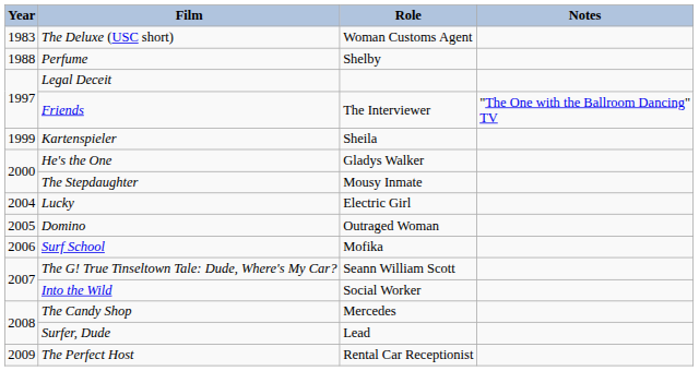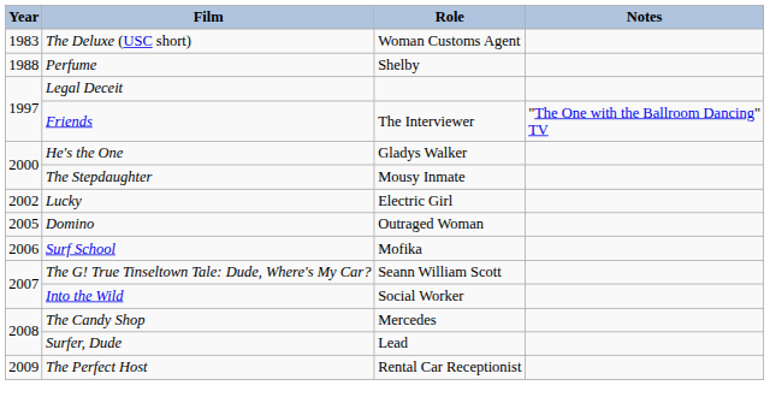 <table class="wikitable sortable">
 <tr>
 <th style="background:#B0C4DE;">Year</th>
 <th style="background:#B0C4DE;">Film</th>
 <th style="background:#B0C4DE;">Role</th>
 <th style="background:#B0C4DE;">Notes</th>
 </tr>
 <tr>
 <td>1983</td>
 <td><em>The Deluxe</em> (<a href='#'>USC</a> short)</td>
 <td>Woman Customs Agent</td>
 <td></td>
 </tr>
 <tr>
 <td>1988</td>
 <td><em>Perfume</em></td>
 <td>Shelby</td>
 <td></td>
 </tr>
 <tr>
 <td rowspan="2">1997</td>
 <td><em>Legal Deceit</em></td>
 <td></td>
 <td></td>
 </tr>
 <tr>
 <td><em><a href='#'>Friends</a></em></td>
 <td>The Interviewer</td>
 <td>"<a href='#'>The One with the Ballroom Dancing</a>"<br><a href='#'>TV</a></td>
 </tr>
 <tr>
-<td>1999</td>
-<td><em>Kartenspieler</em></td>
-<td>Sheila</td>
-<td></td>
-</tr>
-<tr>
 <td rowspan="2">2000</td>
 <td><em>He's the One</em></td>
 <td>Gladys Walker</td>
 <td></td>
 </tr>
 <tr>
 <td><em>The Stepdaughter</em></td>
 <td>Mousy Inmate</td>
 <td></td>
 </tr>
 <tr>
-<td>2004</td>
+<td>2002</td>
 <td><em>Lucky</em></td>
 <td>Electric Girl</td>
 <td></td>
 </tr>
 <tr>
 <td>2005</td>
 <td><em>Domino</em></td>
 <td>Outraged Woman</td>
 <td></td>
 </tr>
 <tr>
 <td>2006</td>
 <td><em><a href='#'>Surf School</a></em></td>
 <td>Mofika</td>
 <td></td>
 </tr>
 <tr>
 <td rowspan="2">2007</td>
 <td><em>The G! True Tinseltown Tale: Dude, Where's My Car?</em></td>
 <td>Seann William Scott</td>
 <td></td>
 </tr>
 <tr>
 <td><em><a href='#'>Into the Wild</a></em></td>
 <td>Social Worker</td>
 <td></td>
 </tr>
 <tr>
 <td rowspan="2">2008</td>
 <td><em>The Candy Shop</em></td>
 <td>Mercedes</td>
 <td></td>
 </tr>
 <tr>
 <td><em>Surfer,  Dude</em></td>
 <td>Lead</td>
 <td></td>
 </tr>
 <tr>
 <td>2009</td>
 <td><em>The Perfect Host</em></td>
 <td>Rental Car Receptionist</td>
 <td></td>
 </tr>
 </table>
